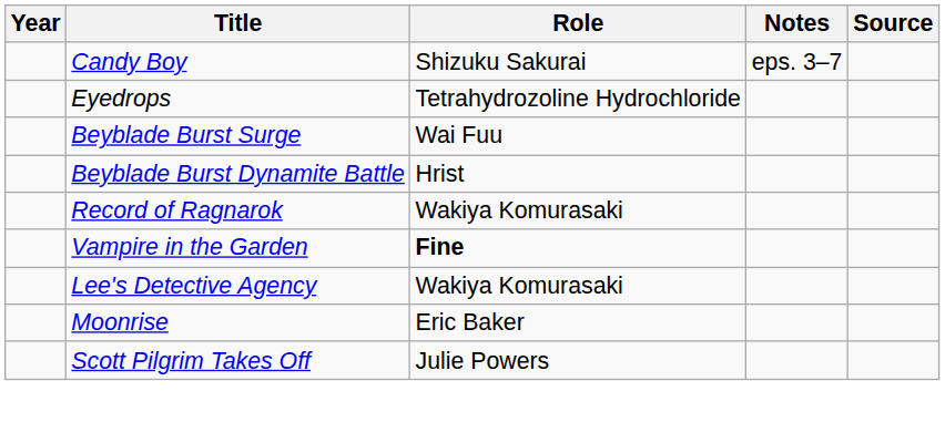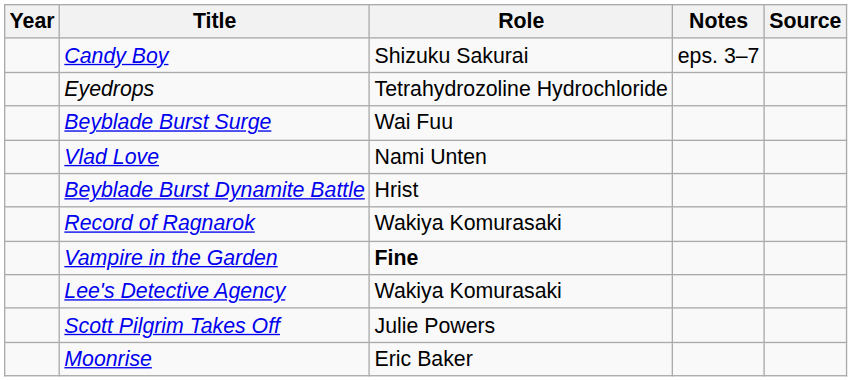 <table class="wikitable sortable plainrowheaders">
 <tr>
 <th>Year</th>
 <th class="unsortable">Title</th>
 <th class="unsortable">Role</th>
 <th class="unsortable">Notes</th>
 <th class="unsortable">Source</th>
 </tr>
 <tr>
 <td></td>
 <td><em><a href='#'>Candy Boy</a></em></td>
 <td>Shizuku Sakurai</td>
 <td>eps. 3–7</td>
 <td></td>
 </tr>
 <tr>
 <td></td>
 <td><em>Eyedrops</em></td>
 <td>Tetrahydrozoline Hydrochloride</td>
 <td></td>
 <td></td>
 </tr>
 <tr>
 <td></td>
 <td><em><a href='#'>Beyblade Burst Surge</a></em></td>
 <td>Wai Fuu</td>
+<td></td>
+<td></td>
+</tr>
+<tr>
+<td></td>
+<td><em><a href='#'>Vlad Love</a></em></td>
+<td>Nami Unten</td>
 <td></td>
 <td></td>
 </tr>
 <tr>
 <td></td>
 <td><em><a href='#'>Beyblade Burst Dynamite Battle</a></em></td>
 <td>Hrist</td>
 <td></td>
 <td></td>
 </tr>
 <tr>
 <td></td>
 <td><em><a href='#'>Record of Ragnarok</a></em></td>
 <td>Wakiya Komurasaki</td>
 <td></td>
 <td></td>
 </tr>
 <tr>
 <td></td>
 <td><em><a href='#'>Vampire in the Garden</a></em></td>
 <td><strong>Fine</strong></td>
 <td></td>
 <td></td>
 </tr>
 <tr>
 <td></td>
 <td><em><a href='#'>Lee's Detective Agency</a></em></td>
 <td>Wakiya Komurasaki</td>
 <td></td>
 <td></td>
 </tr>
 <tr>
 <td></td>
+<td><em><a href='#'>Scott Pilgrim Takes Off</a></em></td>
+<td>Julie Powers</td>
+<td></td>
+<td></td>
+</tr>
+<tr>
+<td></td>
 <td><em><a href='#'>Moonrise</a></em></td>
 <td>Eric Baker</td>
 <td></td>
 <td></td>
 </tr>
-<tr>
-<td></td>
-<td><em><a href='#'>Scott Pilgrim Takes Off</a></em></td>
-<td>Julie Powers</td>
-<td></td>
-<td></td>
-</tr>
 </table>
